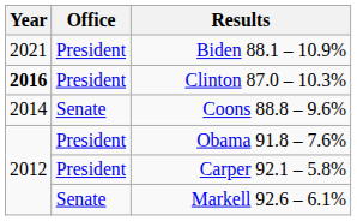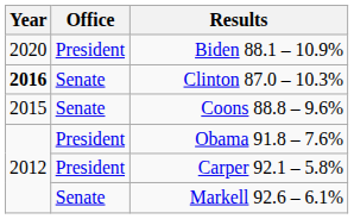 <table class=wikitable>
 <tr>
 <th width="30">Year</th>
 <th width="60">Office</th>
 <th width="180">Results</th>
 </tr>
 <tr>
-<td>2021</td>
+<td>2020</td>
 <td><a href='#'>President</a></td>
 <td align="right" ><a href='#'>Biden</a> 88.1 – 10.9%</td>
 </tr>
 <tr>
 <td><strong>2016</strong></td>
-<td><a href='#'>President</a></td>
+<td><a href='#'>Senate</a></td>
 <td align="right" ><a href='#'>Clinton</a> 87.0 – 10.3%</td>
 </tr>
 <tr>
-<td>2014</td>
+<td>2015</td>
 <td><a href='#'>Senate</a></td>
 <td align="right" ><a href='#'>Coons</a> 88.8 – 9.6%</td>
 </tr>
 <tr>
 <td rowspan="3">2012</td>
 <td><a href='#'>President</a></td>
 <td align="right" ><a href='#'>Obama</a> 91.8 – 7.6%</td>
 </tr>
 <tr>
 <td><a href='#'>President</a></td>
 <td align="right" ><a href='#'>Carper</a> 92.1 – 5.8%</td>
 </tr>
 <tr>
 <td><a href='#'>Senate</a></td>
 <td align="right" ><a href='#'>Markell</a> 92.6 – 6.1%</td>
 </tr>
 </table>
